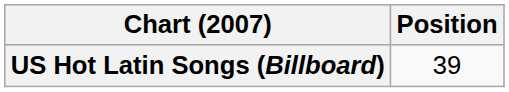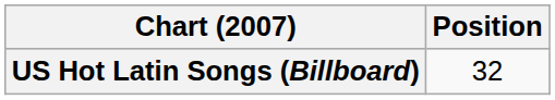 <table class="wikitable plainrowheaders" style="text-align:center">
 <tr>
 <th scope="col">Chart (2007)</th>
 <th scope="col">Position</th>
 </tr>
 <tr>
 <th scope="row">US Hot Latin Songs (<em>Billboard</em>)</th>
-<td>39</td>
+<td>32</td>
 </tr>
 </table>
